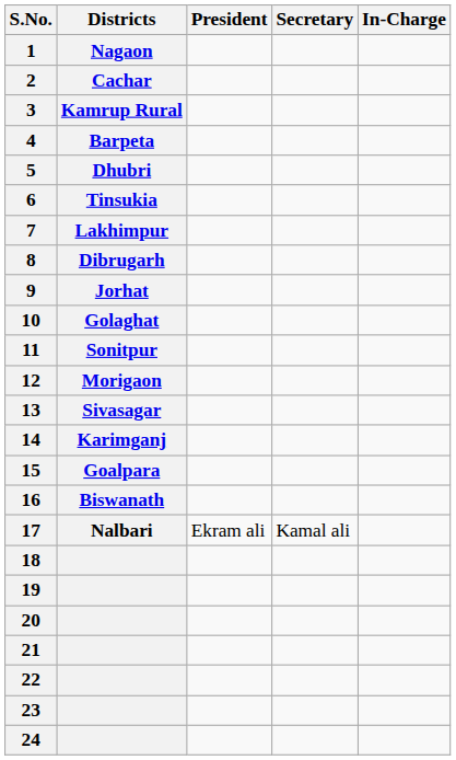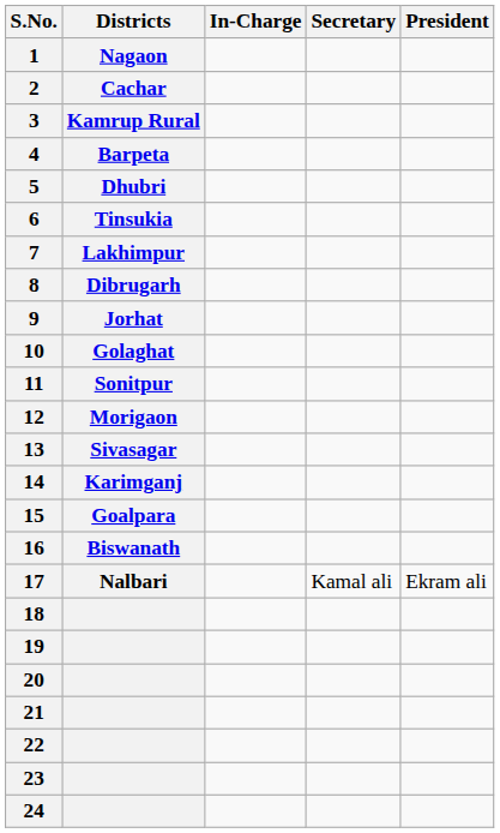 <table class="wikitable sortable mw-collapsible">
 <tr>
 <th>S.No.</th>
 <th>Districts</th>
+<th>In-Charge</th>
+<th>Secretary</th>
 <th>President</th>
-<th>Secretary</th>
-<th>In-Charge</th>
 </tr>
 <tr>
 <th>1</th>
 <th><a href='#'>Nagaon</a></th>
 <td></td>
 <td></td>
 <td></td>
 </tr>
 <tr>
 <th>2</th>
 <th><a href='#'>Cachar</a></th>
 <td></td>
 <td></td>
 <td></td>
 </tr>
 <tr>
 <th>3</th>
 <th><a href='#'>Kamrup Rural</a></th>
 <td></td>
 <td></td>
 <td></td>
 </tr>
 <tr>
 <th>4</th>
 <th><a href='#'>Barpeta</a></th>
 <td></td>
 <td></td>
 <td></td>
 </tr>
 <tr>
 <th>5</th>
 <th><a href='#'>Dhubri</a></th>
 <td></td>
 <td></td>
 <td></td>
 </tr>
 <tr>
 <th>6</th>
 <th><a href='#'>Tinsukia</a></th>
 <td></td>
 <td></td>
 <td></td>
 </tr>
 <tr>
 <th>7</th>
 <th><a href='#'>Lakhimpur</a></th>
 <td></td>
 <td></td>
 <td></td>
 </tr>
 <tr>
 <th>8</th>
 <th><a href='#'>Dibrugarh</a></th>
 <td></td>
 <td></td>
 <td></td>
 </tr>
 <tr>
 <th>9</th>
 <th><a href='#'>Jorhat</a></th>
 <td></td>
 <td></td>
 <td></td>
 </tr>
 <tr>
 <th>10</th>
 <th><a href='#'>Golaghat</a></th>
 <td></td>
 <td></td>
 <td></td>
 </tr>
 <tr>
 <th>11</th>
 <th><a href='#'>Sonitpur</a></th>
 <td></td>
 <td></td>
 <td></td>
 </tr>
 <tr>
 <th>12</th>
 <th><a href='#'>Morigaon</a></th>
 <td></td>
 <td></td>
 <td></td>
 </tr>
 <tr>
 <th>13</th>
 <th><a href='#'>Sivasagar</a></th>
 <td></td>
 <td></td>
 <td></td>
 </tr>
 <tr>
 <th>14</th>
 <th><a href='#'>Karimganj</a></th>
 <td></td>
 <td></td>
 <td></td>
 </tr>
 <tr>
 <th>15</th>
 <th><a href='#'>Goalpara</a></th>
 <td></td>
 <td></td>
 <td></td>
 </tr>
 <tr>
 <th><strong>16</strong></th>
 <th><a href='#'>Biswanath</a></th>
 <td></td>
 <td></td>
 <td></td>
 </tr>
 <tr>
 <th>17</th>
 <th>Nalbari</th>
+<td></td>
+<td>Kamal ali</td>
 <td>Ekram ali</td>
-<td>Kamal ali</td>
-<td></td>
 </tr>
 <tr>
 <th>18</th>
 <th></th>
 <td></td>
 <td></td>
 <td></td>
 </tr>
 <tr>
 <th>19</th>
 <th></th>
 <td></td>
 <td></td>
 <td></td>
 </tr>
 <tr>
 <th>20</th>
 <th></th>
 <td></td>
 <td></td>
 <td></td>
 </tr>
 <tr>
 <th>21</th>
 <th></th>
 <td></td>
 <td></td>
 <td></td>
 </tr>
 <tr>
 <th>22</th>
 <th></th>
 <td></td>
 <td></td>
 <td></td>
 </tr>
 <tr>
 <th>23</th>
 <th></th>
 <td></td>
 <td></td>
 <td></td>
 </tr>
 <tr>
 <th>24</th>
 <th></th>
 <td></td>
 <td></td>
 <td></td>
 </tr>
 </table>
